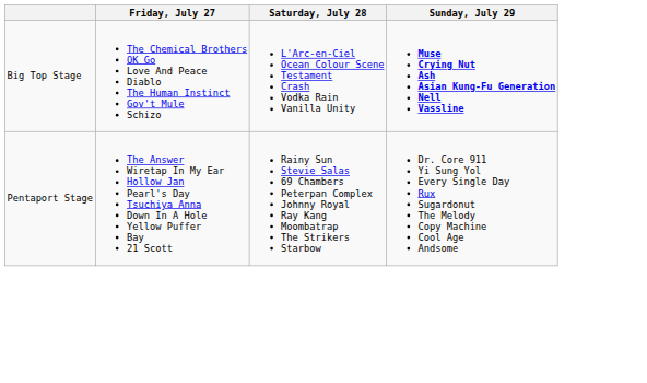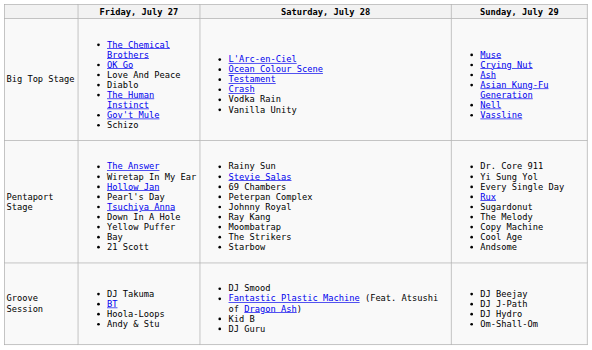 <table class="wikitable">
 <tr>
 <th></th>
 <th>Friday, July 27</th>
 <th>Saturday, July 28</th>
 <th>Sunday, July 29</th>
 </tr>
 <tr>
 <td>Big Top Stage</td>
 <td><br><ul><li><a href='#'>The Chemical Brothers</a></li><li><a href='#'>OK Go</a></li><li>Love And Peace</li><li>Diablo</li><li><a href='#'>The Human Instinct</a></li><li><a href='#'>Gov't Mule</a></li><li>Schizo</li></ul></td>
 <td><br><ul><li><a href='#'>L'Arc-en-Ciel</a></li><li><a href='#'>Ocean Colour Scene</a></li><li><a href='#'>Testament</a></li><li><a href='#'>Crash</a></li><li>Vodka Rain</li><li>Vanilla Unity</li></ul></td>
-<td><strong><br><ul><li><a href='#'>Muse</a></li><li><a href='#'>Crying Nut</a></li><li><a href='#'>Ash</a></li><li><a href='#'>Asian Kung-Fu Generation</a></li><li><a href='#'>Nell</a></li><li><a href='#'>Vassline</a></li></ul></strong></td>
+<td><br><ul><li><a href='#'>Muse</a></li><li><a href='#'>Crying Nut</a></li><li><a href='#'>Ash</a></li><li><a href='#'>Asian Kung-Fu Generation</a></li><li><a href='#'>Nell</a></li><li><a href='#'>Vassline</a></li></ul></td>
 </tr>
 <tr>
 <td>Pentaport Stage</td>
 <td><br><ul><li><a href='#'>The Answer</a></li><li>Wiretap In My Ear</li><li><a href='#'>Hollow Jan</a></li><li>Pearl's Day</li><li><a href='#'>Tsuchiya Anna</a></li><li>Down In A Hole</li><li>Yellow Puffer</li><li>Bay</li><li>21 Scott</li></ul></td>
 <td><br><ul><li>Rainy Sun</li><li><a href='#'>Stevie Salas</a></li><li>69 Chambers</li><li>Peterpan Complex</li><li>Johnny Royal</li><li>Ray Kang</li><li>Moombatrap</li><li>The Strikers</li><li>Starbow</li></ul></td>
 <td><br><ul><li>Dr. Core 911</li><li>Yi Sung Yol</li><li>Every Single Day</li><li><a href='#'>Rux</a></li><li>Sugardonut</li><li>The Melody</li><li>Copy Machine</li><li>Cool Age</li><li>Andsome</li></ul></td>
 </tr>
+<tr>
+<td>Groove Session</td>
+<td><br><ul><li>DJ Takuma</li><li><a href='#'>BT</a></li><li>Hoola-Loops</li><li>Andy & Stu</li></ul></td>
+<td><br><ul><li>DJ Smood</li><li><a href='#'>Fantastic Plastic Machine</a> (Feat. Atsushi of <a href='#'>Dragon Ash</a>)</li><li>Kid B</li><li>DJ Guru</li></ul></td>
+<td><br><ul><li>DJ Beejay</li><li>DJ J-Path</li><li>DJ Hydro</li><li>Om-Shall-Om</li></ul></td>
+</tr>
 </table>
